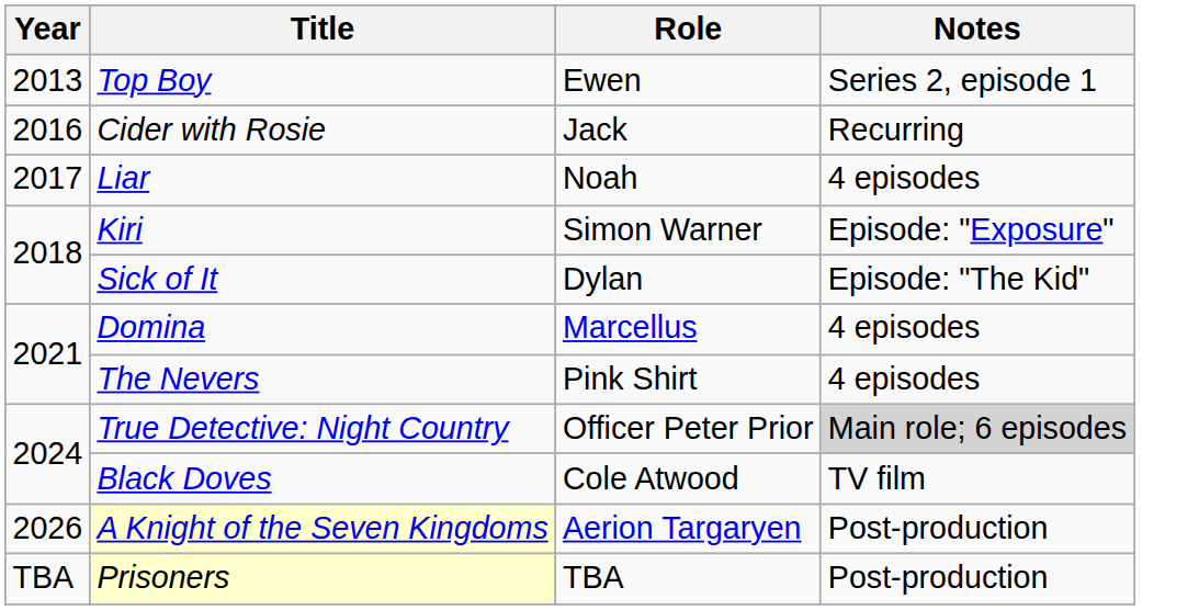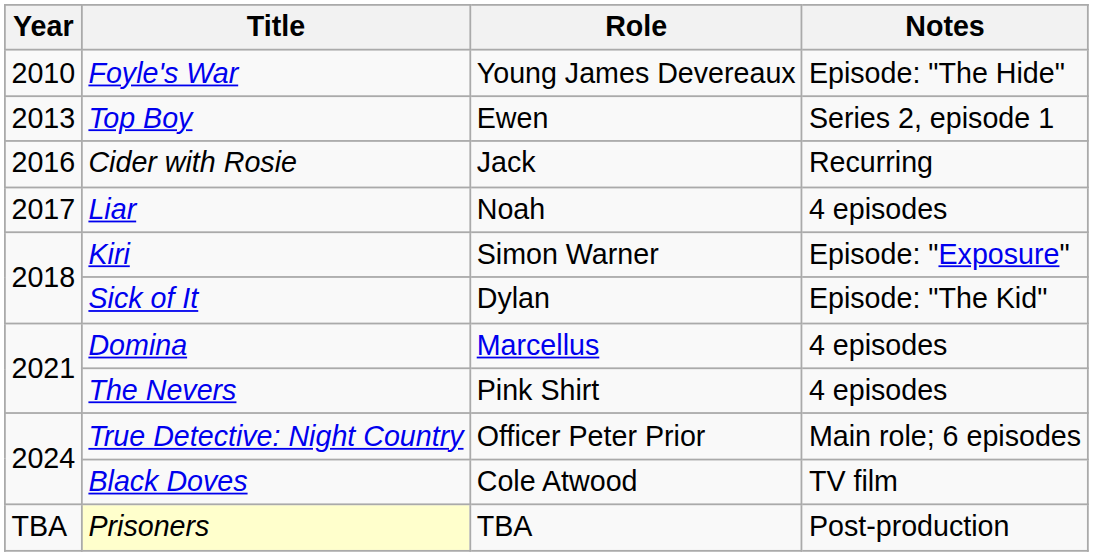 <table class="wikitable">
 <tr>
 <th>Year</th>
 <th>Title</th>
 <th>Role</th>
 <th>Notes</th>
+</tr>
+<tr>
+<td>2010</td>
+<td><em><a href='#'>Foyle's War</a></em></td>
+<td>Young James Devereaux</td>
+<td>Episode: "The Hide"</td>
 </tr>
 <tr>
 <td>2013</td>
 <td><em><a href='#'>Top Boy</a></em></td>
 <td>Ewen</td>
 <td>Series 2, episode 1</td>
 </tr>
 <tr>
 <td>2016</td>
 <td><em>Cider with Rosie</em></td>
 <td>Jack</td>
 <td>Recurring</td>
 </tr>
 <tr>
 <td>2017</td>
 <td><em><a href='#'>Liar</a></em></td>
 <td>Noah</td>
 <td>4 episodes</td>
 </tr>
 <tr>
 <td rowspan="2">2018</td>
 <td><em><a href='#'>Kiri</a></em></td>
 <td>Simon Warner</td>
 <td>Episode: "<a href='#'>Exposure</a>"</td>
 </tr>
 <tr>
 <td><em><a href='#'>Sick of It</a></em></td>
 <td>Dylan</td>
 <td>Episode: "The Kid"</td>
 </tr>
 <tr>
 <td rowspan="2">2021</td>
 <td><em><a href='#'>Domina</a></em></td>
 <td><a href='#'>Marcellus</a></td>
 <td>4 episodes</td>
 </tr>
 <tr>
 <td><em><a href='#'>The Nevers</a></em></td>
 <td>Pink Shirt</td>
 <td>4 episodes</td>
 </tr>
 <tr>
 <td rowspan="2">2024</td>
 <td><em><a href='#'>True Detective: Night Country</a></em></td>
 <td>Officer Peter Prior</td>
-<td style="background: lightgrey;">Main role; 6 episodes</td>
+<td>Main role; 6 episodes</td>
 </tr>
 <tr>
 <td><em><a href='#'>Black Doves</a></em></td>
 <td>Cole Atwood</td>
 <td>TV film</td>
-</tr>
-<tr>
-<td>2026</td>
-<td scope="row" style="background:#ffc;"><em><a href='#'>A Knight of the Seven Kingdoms</a></em> </td>
-<td><a href='#'>Aerion Targaryen</a></td>
-<td>Post-production</td>
 </tr>
 <tr>
 <td>TBA</td>
 <td scope="row" style="background:#ffc;"><em>Prisoners</em> </td>
 <td>TBA</td>
 <td>Post-production</td>
 </tr>
 </table>
